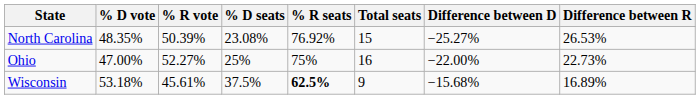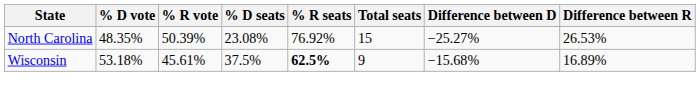 <table class="wikitable">
 <tr>
 <th>State</th>
 <th>% D vote</th>
 <th>% R vote</th>
 <th>% D seats</th>
 <th>% R seats</th>
 <th>Total seats</th>
 <th>Difference between D</th>
 <th>Difference between R</th>
 </tr>
 <tr>
 <td><a href='#'>North Carolina</a></td>
 <td>48.35%</td>
 <td>50.39%</td>
 <td>23.08%</td>
 <td>76.92%</td>
 <td>15</td>
 <td>−25.27%</td>
 <td>26.53%</td>
 </tr>
 <tr>
-<td><a href='#'>Ohio</a></td>
-<td>47.00%</td>
-<td>52.27%</td>
-<td>25%</td>
-<td>75%</td>
-<td>16</td>
-<td>−22.00%</td>
-<td>22.73%</td>
-</tr>
-<tr>
 <td><a href='#'>Wisconsin</a></td>
 <td>53.18%</td>
 <td>45.61%</td>
 <td>37.5%</td>
 <td><strong>62.5%</strong></td>
 <td>9</td>
 <td>−15.68%</td>
 <td>16.89%</td>
 </tr>
 </table>
